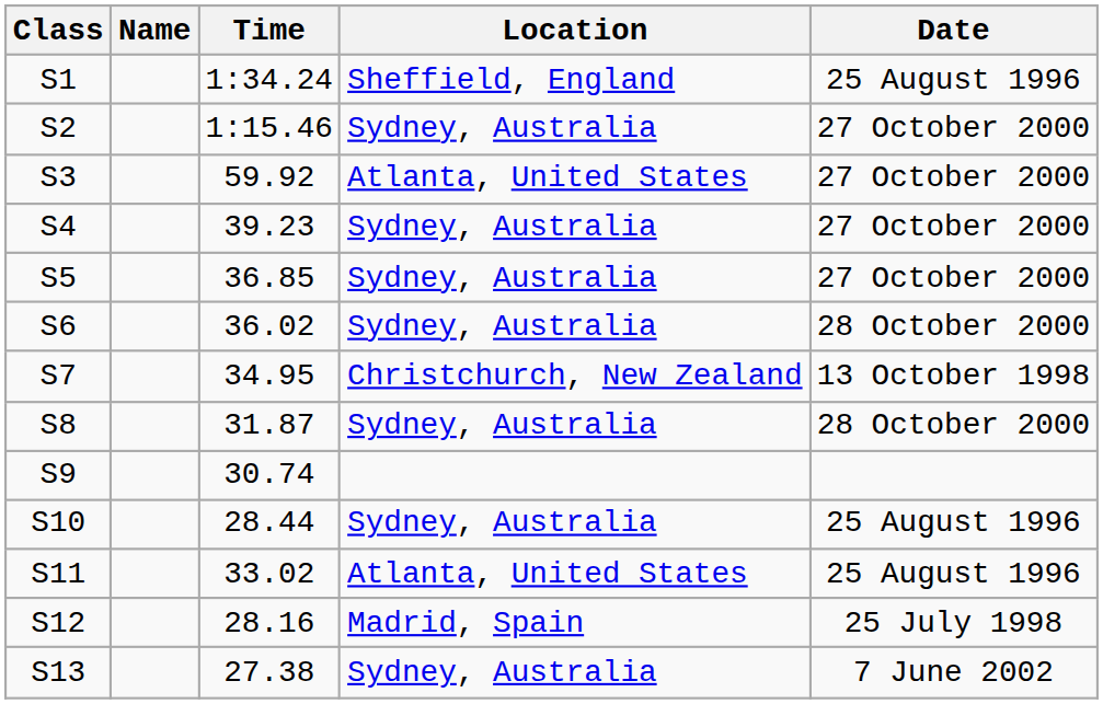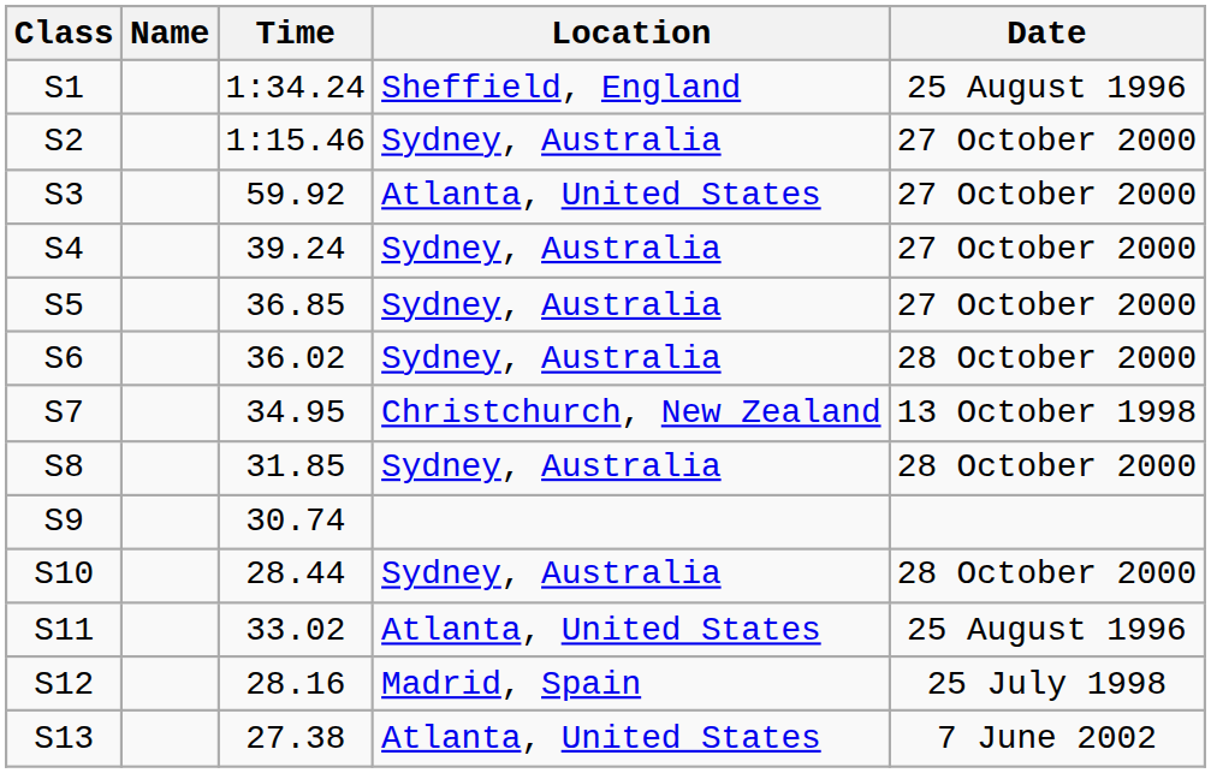 <table class=wikitable style=text-align:center>
 <tr>
 <th>Class</th>
 <th>Name</th>
 <th>Time</th>
 <th>Location</th>
 <th>Date</th>
 </tr>
 <tr>
 <td>S1</td>
 <td align=left></td>
 <td>1:34.24</td>
 <td align=left><a href='#'>Sheffield</a>, <a href='#'>England</a></td>
 <td>25 August 1996</td>
 </tr>
 <tr>
 <td>S2</td>
 <td align=left></td>
 <td>1:15.46</td>
 <td align=left><a href='#'>Sydney</a>, <a href='#'>Australia</a></td>
 <td>27 October 2000</td>
 </tr>
 <tr>
 <td>S3</td>
 <td align=left></td>
 <td>59.92</td>
 <td align=left><a href='#'>Atlanta</a>, <a href='#'>United States</a></td>
 <td>27 October 2000</td>
 </tr>
 <tr>
 <td>S4</td>
 <td align=left></td>
-<td>39.23</td>
+<td>39.24</td>
 <td align=left><a href='#'>Sydney</a>, <a href='#'>Australia</a></td>
 <td>27 October 2000</td>
 </tr>
 <tr>
 <td>S5</td>
 <td align=left></td>
 <td>36.85</td>
 <td align=left><a href='#'>Sydney</a>, <a href='#'>Australia</a></td>
 <td>27 October 2000</td>
 </tr>
 <tr>
 <td>S6</td>
 <td align=left></td>
 <td>36.02</td>
 <td align=left><a href='#'>Sydney</a>, <a href='#'>Australia</a></td>
 <td>28 October 2000</td>
 </tr>
 <tr>
 <td>S7</td>
 <td align=left></td>
 <td>34.95</td>
 <td align=left><a href='#'>Christchurch</a>, <a href='#'>New Zealand</a></td>
 <td>13 October 1998</td>
 </tr>
 <tr>
 <td>S8</td>
 <td align=left></td>
-<td>31.87</td>
+<td>31.85</td>
 <td align=left><a href='#'>Sydney</a>, <a href='#'>Australia</a></td>
 <td>28 October 2000</td>
 </tr>
 <tr>
 <td>S9</td>
 <td align=left></td>
 <td>30.74</td>
 <td align=left></td>
 <td></td>
 </tr>
 <tr>
 <td>S10</td>
 <td align=left></td>
 <td>28.44</td>
 <td align=left><a href='#'>Sydney</a>, <a href='#'>Australia</a></td>
-<td>25 August 1996</td>
+<td>28 October 2000</td>
 </tr>
 <tr>
 <td>S11</td>
 <td align=left></td>
 <td>33.02</td>
 <td align=left><a href='#'>Atlanta</a>, <a href='#'>United States</a></td>
 <td>25 August 1996</td>
 </tr>
 <tr>
 <td>S12</td>
 <td align=left></td>
 <td>28.16</td>
 <td align=left><a href='#'>Madrid</a>, <a href='#'>Spain</a></td>
 <td>25 July 1998</td>
 </tr>
 <tr>
 <td>S13</td>
 <td align=left></td>
 <td>27.38</td>
-<td align=left><a href='#'>Sydney</a>, <a href='#'>Australia</a></td>
+<td align=left><a href='#'>Atlanta</a>, <a href='#'>United States</a></td>
 <td>7 June 2002</td>
 </tr>
 </table>
